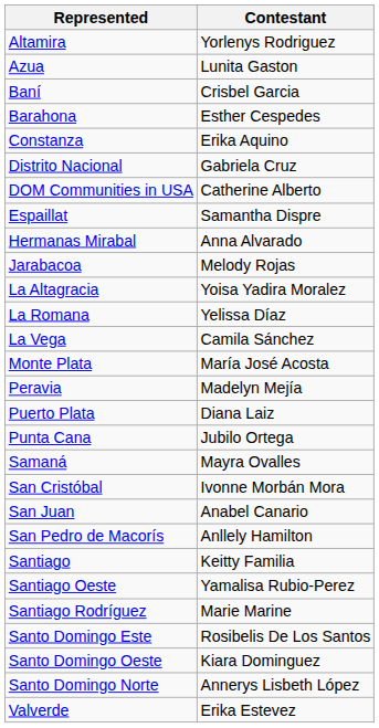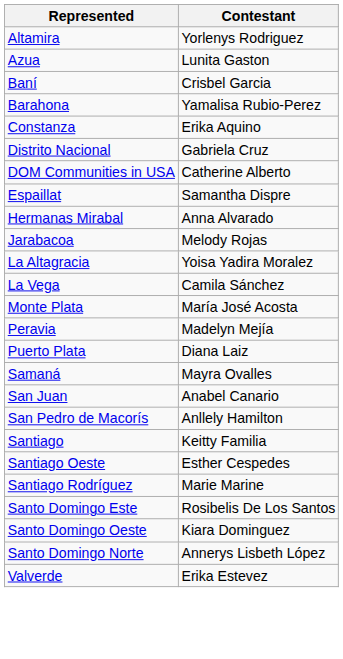 <table class="wikitable" style="font-size: 95%">
 <tr>
 <th>Represented</th>
 <th>Contestant</th>
 </tr>
 <tr>
 <td><a href='#'>Altamira</a> </td>
 <td>Yorlenys Rodriguez</td>
 </tr>
 <tr>
 <td><a href='#'>Azua</a></td>
 <td>Lunita Gaston</td>
 </tr>
 <tr>
 <td><a href='#'>Baní</a> </td>
 <td>Crisbel Garcia</td>
 </tr>
 <tr>
 <td><a href='#'>Barahona</a></td>
-<td>Esther Cespedes</td>
+<td>Yamalisa Rubio-Perez</td>
 </tr>
 <tr>
 <td><a href='#'>Constanza</a> </td>
 <td>Erika Aquino</td>
 </tr>
 <tr>
 <td><a href='#'>Distrito Nacional</a></td>
 <td>Gabriela Cruz</td>
 </tr>
 <tr>
 <td><a href='#'>DOM Communities in USA</a></td>
 <td>Catherine Alberto</td>
 </tr>
 <tr>
 <td><a href='#'>Espaillat</a></td>
 <td>Samantha Dispre</td>
 </tr>
 <tr>
 <td><a href='#'>Hermanas Mirabal</a></td>
 <td>Anna Alvarado</td>
 </tr>
 <tr>
 <td><a href='#'>Jarabacoa</a> </td>
 <td>Melody Rojas</td>
 </tr>
 <tr>
 <td><a href='#'>La Altagracia</a></td>
 <td>Yoisa Yadira Moralez</td>
 </tr>
 <tr>
-<td><a href='#'>La Romana</a></td>
-<td>Yelissa Díaz</td>
-</tr>
-<tr>
 <td><a href='#'>La Vega</a></td>
 <td>Camila Sánchez</td>
 </tr>
 <tr>
 <td><a href='#'>Monte Plata</a></td>
 <td>María José Acosta</td>
 </tr>
 <tr>
 <td><a href='#'>Peravia</a></td>
 <td>Madelyn Mejía</td>
 </tr>
 <tr>
 <td><a href='#'>Puerto Plata</a></td>
 <td>Diana Laiz</td>
 </tr>
 <tr>
-<td><a href='#'>Punta Cana</a> </td>
-<td>Jubilo Ortega</td>
-</tr>
-<tr>
 <td><a href='#'>Samaná</a></td>
 <td>Mayra Ovalles</td>
-</tr>
-<tr>
-<td><a href='#'>San Cristóbal</a></td>
-<td>Ivonne Morbán Mora</td>
 </tr>
 <tr>
 <td><a href='#'>San Juan</a></td>
 <td>Anabel Canario</td>
 </tr>
 <tr>
 <td><a href='#'>San Pedro de Macorís</a></td>
 <td>Anllely Hamilton</td>
 </tr>
 <tr>
 <td><a href='#'>Santiago</a></td>
 <td>Keitty Familia</td>
 </tr>
 <tr>
 <td><a href='#'>Santiago Oeste</a> </td>
-<td>Yamalisa Rubio-Perez</td>
+<td>Esther Cespedes</td>
 </tr>
 <tr>
 <td><a href='#'>Santiago Rodríguez</a></td>
 <td>Marie Marine</td>
 </tr>
 <tr>
 <td><a href='#'>Santo Domingo Este</a> </td>
 <td>Rosibelis De Los Santos</td>
 </tr>
 <tr>
 <td><a href='#'>Santo Domingo Oeste</a> </td>
 <td>Kiara Dominguez</td>
 </tr>
 <tr>
 <td><a href='#'>Santo Domingo Norte</a>   </td>
 <td>Annerys Lisbeth López</td>
 </tr>
 <tr>
 <td><a href='#'>Valverde</a></td>
 <td>Erika Estevez</td>
 </tr>
 </table>
